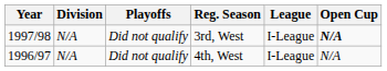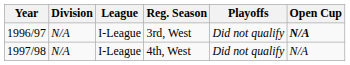 <table class="wikitable">
 <tr>
 <th>Year</th>
 <th>Division</th>
+<th>League</th>
+<th>Reg. Season</th>
 <th>Playoffs</th>
-<th>Reg. Season</th>
-<th>League</th>
 <th>Open Cup</th>
+</tr>
+<tr>
+<td>1996/97</td>
+<td><em>N/A</em></td>
+<td>I-League</td>
+<td>3rd, West</td>
+<td><em>Did not qualify</em></td>
+<td><strong><em>N/A</em></strong></td>
 </tr>
 <tr>
 <td>1997/98</td>
 <td><em>N/A</em></td>
+<td>I-League</td>
+<td>4th, West</td>
 <td><em>Did not qualify</em></td>
-<td>3rd, West</td>
-<td>I-League</td>
-<td><strong><em>N/A</em></strong></td>
-</tr>
-<tr>
-<td>1996/97</td>
-<td><em>N/A</em></td>
-<td><em>Did not qualify</em></td>
-<td>4th, West</td>
-<td>I-League</td>
 <td><em>N/A</em></td>
 </tr>
 </table>
